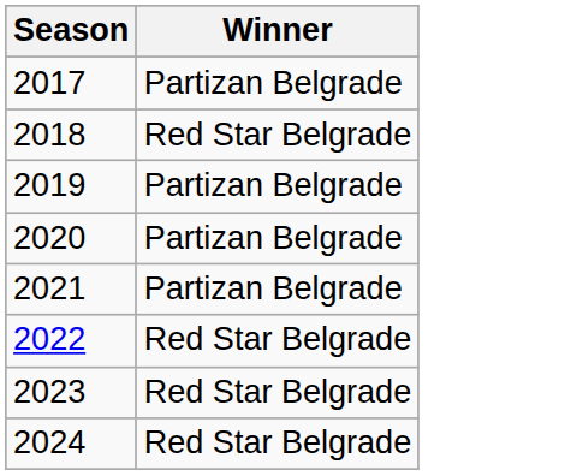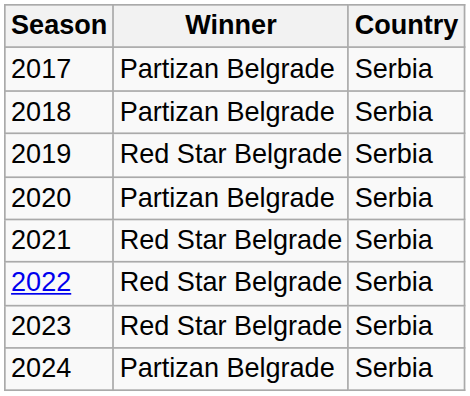 <table class="wikitable">
 <tr>
 <th>Season</th>
 <th>Winner</th>
+<th>Country</th>
 </tr>
 <tr>
 <td>2017</td>
 <td>Partizan Belgrade</td>
+<td> Serbia</td>
 </tr>
 <tr>
 <td>2018</td>
-<td>Red Star Belgrade</td>
+<td>Partizan Belgrade</td>
+<td> Serbia</td>
 </tr>
 <tr>
 <td>2019</td>
-<td>Partizan Belgrade</td>
+<td>Red Star Belgrade</td>
+<td> Serbia</td>
 </tr>
 <tr>
 <td>2020</td>
 <td>Partizan Belgrade</td>
+<td> Serbia</td>
 </tr>
 <tr>
 <td>2021</td>
-<td>Partizan Belgrade</td>
+<td>Red Star Belgrade</td>
+<td> Serbia</td>
 </tr>
 <tr>
 <td><a href='#'>2022</a></td>
 <td>Red Star Belgrade</td>
+<td> Serbia</td>
 </tr>
 <tr>
 <td>2023</td>
 <td>Red Star Belgrade</td>
+<td> Serbia</td>
 </tr>
 <tr>
 <td>2024</td>
-<td>Red Star Belgrade</td>
+<td>Partizan Belgrade</td>
+<td> Serbia</td>
 </tr>
 </table>
